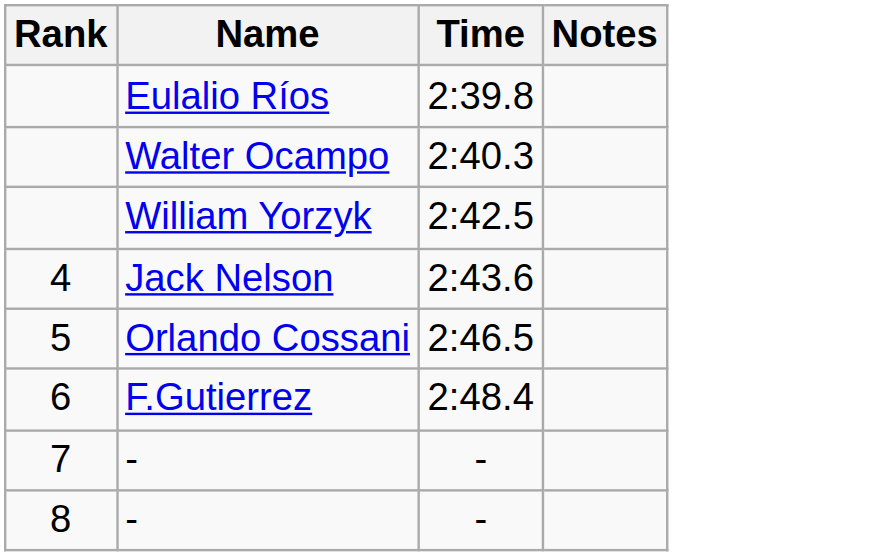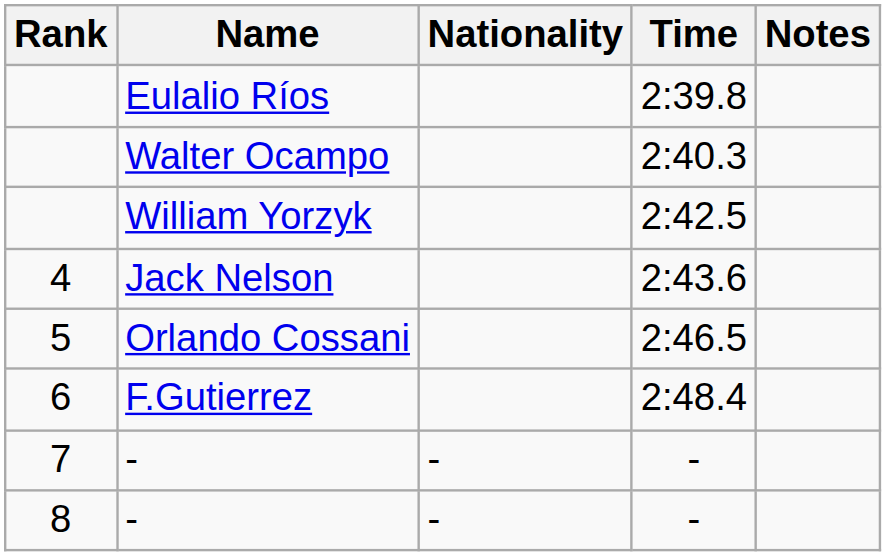 <table class="wikitable sortable" style="text-align:center">
 <tr>
 <th>Rank</th>
 <th>Name</th>
+<th>Nationality</th>
 <th>Time</th>
 <th>Notes</th>
 </tr>
 <tr>
 <td></td>
 <td align=left><a href='#'>Eulalio Ríos</a></td>
+<td align=left></td>
 <td>2:39.8</td>
 <td></td>
 </tr>
 <tr>
 <td></td>
 <td align=left><a href='#'>Walter Ocampo</a></td>
+<td align=left></td>
 <td>2:40.3</td>
 <td></td>
 </tr>
 <tr>
 <td></td>
 <td align=left><a href='#'>William Yorzyk</a></td>
+<td align=left></td>
 <td>2:42.5</td>
 <td></td>
 </tr>
 <tr>
 <td>4</td>
 <td align=left><a href='#'>Jack Nelson</a></td>
+<td align=left></td>
 <td>2:43.6</td>
 <td></td>
 </tr>
 <tr>
 <td>5</td>
 <td align=left><a href='#'>Orlando Cossani</a></td>
+<td align=left></td>
 <td>2:46.5</td>
 <td></td>
 </tr>
 <tr>
 <td>6</td>
 <td align=left><a href='#'>F.Gutierrez</a></td>
+<td align=left></td>
 <td>2:48.4</td>
 <td></td>
 </tr>
 <tr>
 <td>7</td>
+<td align=left>-</td>
 <td align=left>-</td>
 <td>-</td>
 <td></td>
 </tr>
 <tr>
 <td>8</td>
 <td align=left>-</td>
+<td align=left>-</td>
 <td>-</td>
 <td></td>
 </tr>
 </table>
